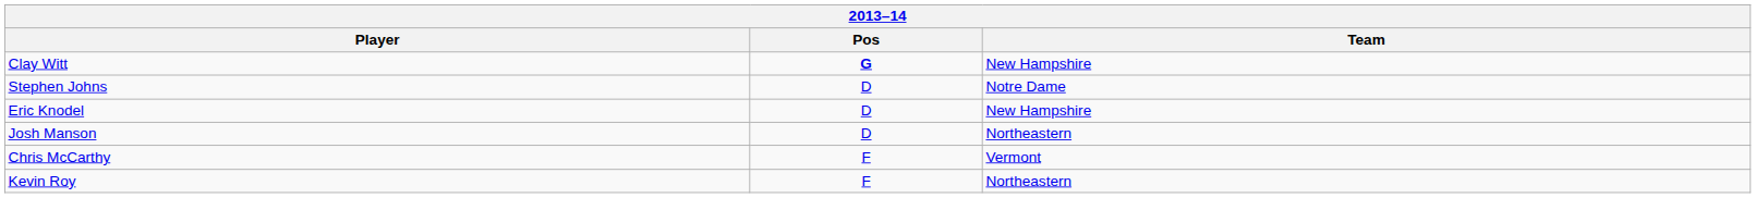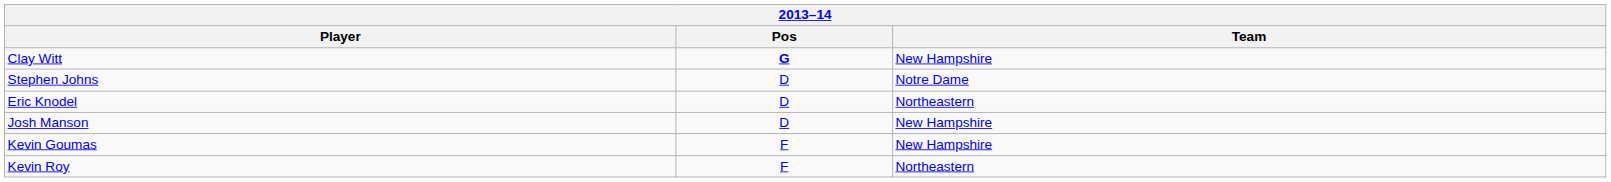 <table class="wikitable" width=95%>
 <tr>
 <th colspan=3><a href='#'>2013–14</a></th>
 </tr>
 <tr>
 <th>Player</th>
 <th>Pos</th>
 <th>Team</th>
 </tr>
 <tr>
 <td><a href='#'>Clay Witt</a></td>
 <td align=center><strong><a href='#'>G</a></strong></td>
 <td><a href='#'>New Hampshire</a></td>
 </tr>
 <tr>
 <td><a href='#'>Stephen Johns</a></td>
 <td align=center><a href='#'>D</a></td>
 <td><a href='#'>Notre Dame</a></td>
 </tr>
 <tr>
 <td><a href='#'>Eric Knodel</a></td>
 <td align=center><a href='#'>D</a></td>
-<td><a href='#'>New Hampshire</a></td>
+<td><a href='#'>Northeastern</a></td>
 </tr>
 <tr>
 <td><a href='#'>Josh Manson</a></td>
 <td align=center><a href='#'>D</a></td>
-<td><a href='#'>Northeastern</a></td>
+<td><a href='#'>New Hampshire</a></td>
 </tr>
 <tr>
-<td><a href='#'>Chris McCarthy</a></td>
+<td><a href='#'>Kevin Goumas</a></td>
 <td align=center><a href='#'>F</a></td>
-<td><a href='#'>Vermont</a></td>
+<td><a href='#'>New Hampshire</a></td>
 </tr>
 <tr>
 <td><a href='#'>Kevin Roy</a></td>
 <td align=center><a href='#'>F</a></td>
 <td><a href='#'>Northeastern</a></td>
 </tr>
 </table>
